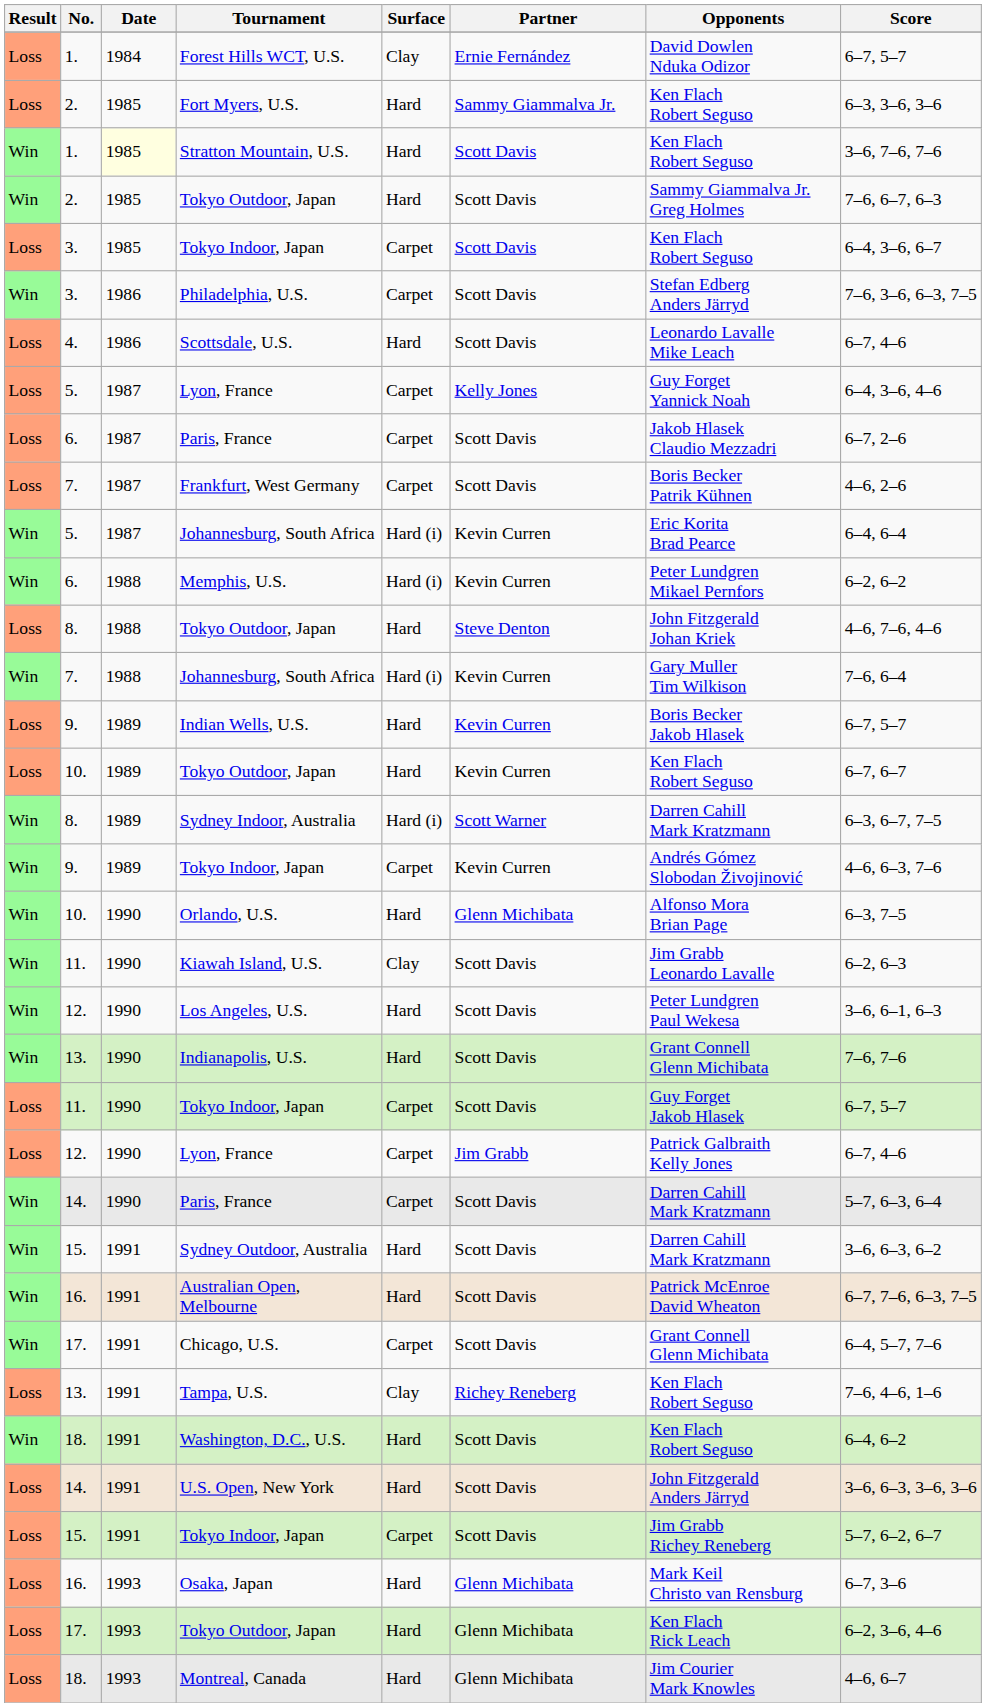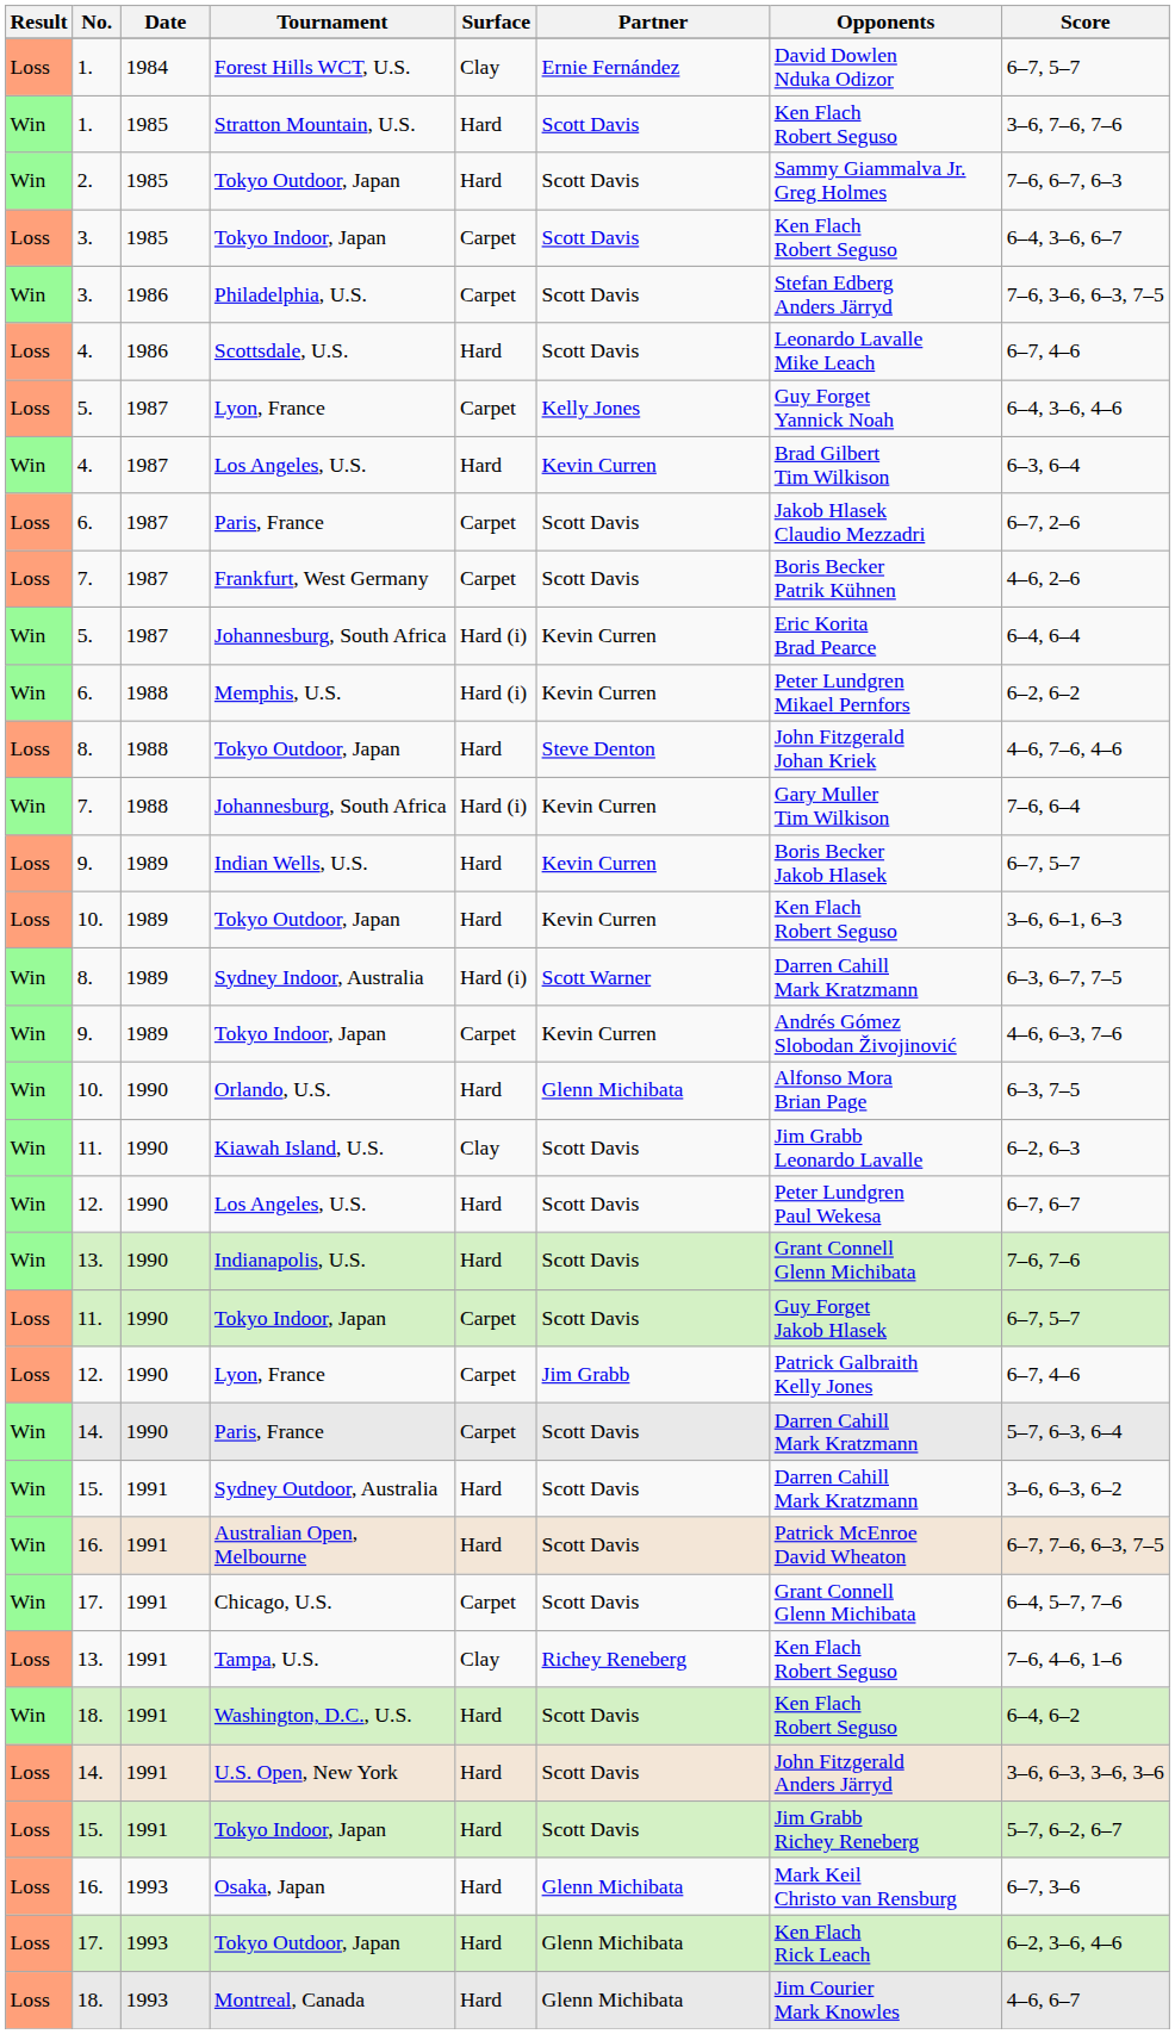 <table class="sortable wikitable">
 <tr>
 <th style="width:40px">Result</th>
 <th width=30>No.</th>
 <th style="width:60px">Date</th>
 <th style="width:180px">Tournament</th>
 <th style="width:55px">Surface</th>
 <th style="width:170px">Partner</th>
 <th style="width:170px">Opponents</th>
 <th style="width:120px" class="unsortable">Score</th>
 </tr>
 <tr>
 </tr>
 <tr>
 <td style="background:#ffa07a;">Loss</td>
 <td>1.</td>
 <td>1984</td>
 <td><a href='#'>Forest Hills WCT</a>, U.S.</td>
 <td>Clay</td>
 <td> <a href='#'>Ernie Fernández</a></td>
 <td> <a href='#'>David Dowlen</a> <br>  <a href='#'>Nduka Odizor</a></td>
 <td>6–7, 5–7</td>
 </tr>
 <tr>
-<td style="background:#ffa07a;">Loss</td>
-<td>2.</td>
-<td>1985</td>
-<td><a href='#'>Fort Myers</a>, U.S.</td>
-<td>Hard</td>
-<td> <a href='#'>Sammy Giammalva Jr.</a></td>
-<td> <a href='#'>Ken Flach</a> <br>  <a href='#'>Robert Seguso</a></td>
-<td>6–3, 3–6, 3–6</td>
-</tr>
-<tr>
 <td style="background:#98fb98;">Win</td>
 <td>1.</td>
-<td style="background: lightyellow;">1985</td>
+<td>1985</td>
 <td><a href='#'>Stratton Mountain</a>, U.S.</td>
 <td>Hard</td>
 <td> <a href='#'>Scott Davis</a></td>
 <td> <a href='#'>Ken Flach</a> <br>  <a href='#'>Robert Seguso</a></td>
 <td>3–6, 7–6, 7–6</td>
 </tr>
 <tr>
 <td style="background:#98fb98;">Win</td>
 <td>2.</td>
 <td>1985</td>
 <td><a href='#'>Tokyo Outdoor</a>, Japan</td>
 <td>Hard</td>
 <td> Scott Davis</td>
 <td> <a href='#'>Sammy Giammalva Jr.</a> <br>  <a href='#'>Greg Holmes</a></td>
 <td>7–6, 6–7, 6–3</td>
 </tr>
 <tr>
 <td style="background:#ffa07a;">Loss</td>
 <td>3.</td>
 <td>1985</td>
 <td><a href='#'>Tokyo Indoor</a>, Japan</td>
 <td>Carpet</td>
 <td> <a href='#'>Scott Davis</a></td>
 <td> <a href='#'>Ken Flach</a> <br>  <a href='#'>Robert Seguso</a></td>
 <td>6–4, 3–6, 6–7</td>
 </tr>
 <tr>
 <td style="background:#98fb98;">Win</td>
 <td>3.</td>
 <td>1986</td>
 <td><a href='#'>Philadelphia</a>, U.S.</td>
 <td>Carpet</td>
 <td> Scott Davis</td>
 <td> <a href='#'>Stefan Edberg</a> <br>  <a href='#'>Anders Järryd</a></td>
 <td>7–6, 3–6, 6–3, 7–5</td>
 </tr>
 <tr>
 <td style="background:#ffa07a;">Loss</td>
 <td>4.</td>
 <td>1986</td>
 <td><a href='#'>Scottsdale</a>, U.S.</td>
 <td>Hard</td>
 <td> Scott Davis</td>
 <td> <a href='#'>Leonardo Lavalle</a> <br>  <a href='#'>Mike Leach</a></td>
 <td>6–7, 4–6</td>
 </tr>
 <tr>
 <td style="background:#ffa07a;">Loss</td>
 <td>5.</td>
 <td>1987</td>
 <td><a href='#'>Lyon</a>, France</td>
 <td>Carpet</td>
 <td> <a href='#'>Kelly Jones</a></td>
 <td> <a href='#'>Guy Forget</a> <br>  <a href='#'>Yannick Noah</a></td>
 <td>6–4, 3–6, 4–6</td>
+</tr>
+<tr>
+<td style="background:#98fb98;">Win</td>
+<td>4.</td>
+<td>1987</td>
+<td><a href='#'>Los Angeles</a>, U.S.</td>
+<td>Hard</td>
+<td> <a href='#'>Kevin Curren</a></td>
+<td> <a href='#'>Brad Gilbert</a> <br>  <a href='#'>Tim Wilkison</a></td>
+<td>6–3, 6–4</td>
 </tr>
 <tr>
 <td style="background:#ffa07a;">Loss</td>
 <td>6.</td>
 <td>1987</td>
 <td><a href='#'>Paris</a>, France</td>
 <td>Carpet</td>
 <td> Scott Davis</td>
 <td> <a href='#'>Jakob Hlasek</a> <br>  <a href='#'>Claudio Mezzadri</a></td>
 <td>6–7, 2–6</td>
 </tr>
 <tr>
 <td style="background:#ffa07a;">Loss</td>
 <td>7.</td>
 <td>1987</td>
 <td><a href='#'>Frankfurt</a>, West Germany</td>
 <td>Carpet</td>
 <td> Scott Davis</td>
 <td> <a href='#'>Boris Becker</a> <br>  <a href='#'>Patrik Kühnen</a></td>
 <td>4–6, 2–6</td>
 </tr>
 <tr>
 <td style="background:#98fb98;">Win</td>
 <td>5.</td>
 <td>1987</td>
 <td><a href='#'>Johannesburg</a>, South Africa</td>
 <td>Hard (i)</td>
 <td> Kevin Curren</td>
 <td> <a href='#'>Eric Korita</a> <br>  <a href='#'>Brad Pearce</a></td>
 <td>6–4, 6–4</td>
 </tr>
 <tr>
 <td style="background:#98fb98;">Win</td>
 <td>6.</td>
 <td>1988</td>
 <td><a href='#'>Memphis</a>, U.S.</td>
 <td>Hard (i)</td>
 <td> Kevin Curren</td>
 <td> <a href='#'>Peter Lundgren</a> <br>  <a href='#'>Mikael Pernfors</a></td>
 <td>6–2, 6–2</td>
 </tr>
 <tr>
 <td style="background:#ffa07a;">Loss</td>
 <td>8.</td>
 <td>1988</td>
 <td><a href='#'>Tokyo Outdoor</a>, Japan</td>
 <td>Hard</td>
 <td> <a href='#'>Steve Denton</a></td>
 <td> <a href='#'>John Fitzgerald</a> <br>  <a href='#'>Johan Kriek</a></td>
 <td>4–6, 7–6, 4–6</td>
 </tr>
 <tr>
 <td style="background:#98fb98;">Win</td>
 <td>7.</td>
 <td>1988</td>
 <td><a href='#'>Johannesburg</a>, South Africa</td>
 <td>Hard (i)</td>
 <td> Kevin Curren</td>
 <td> <a href='#'>Gary Muller</a> <br>  <a href='#'>Tim Wilkison</a></td>
 <td>7–6, 6–4</td>
 </tr>
 <tr>
 <td style="background:#ffa07a;">Loss</td>
 <td>9.</td>
 <td>1989</td>
 <td><a href='#'>Indian Wells</a>, U.S.</td>
 <td>Hard</td>
 <td> <a href='#'>Kevin Curren</a></td>
 <td> <a href='#'>Boris Becker</a> <br>  <a href='#'>Jakob Hlasek</a></td>
 <td>6–7, 5–7</td>
 </tr>
 <tr>
 <td style="background:#ffa07a;">Loss</td>
 <td>10.</td>
 <td>1989</td>
 <td><a href='#'>Tokyo Outdoor</a>, Japan</td>
 <td>Hard</td>
 <td> Kevin Curren</td>
 <td> <a href='#'>Ken Flach</a> <br>  <a href='#'>Robert Seguso</a></td>
-<td>6–7, 6–7</td>
+<td>3–6, 6–1, 6–3</td>
 </tr>
 <tr>
 <td style="background:#98fb98;">Win</td>
 <td>8.</td>
 <td>1989</td>
 <td><a href='#'>Sydney Indoor</a>, Australia</td>
 <td>Hard (i)</td>
 <td> <a href='#'>Scott Warner</a></td>
 <td> <a href='#'>Darren Cahill</a> <br>  <a href='#'>Mark Kratzmann</a></td>
 <td>6–3, 6–7, 7–5</td>
 </tr>
 <tr>
 <td style="background:#98fb98;">Win</td>
 <td>9.</td>
 <td>1989</td>
 <td><a href='#'>Tokyo Indoor</a>, Japan</td>
 <td>Carpet</td>
 <td> Kevin Curren</td>
 <td> <a href='#'>Andrés Gómez</a> <br>  <a href='#'>Slobodan Živojinović</a></td>
 <td>4–6, 6–3, 7–6</td>
 </tr>
 <tr>
 <td style="background:#98fb98;">Win</td>
 <td>10.</td>
 <td>1990</td>
 <td><a href='#'>Orlando</a>, U.S.</td>
 <td>Hard</td>
 <td> <a href='#'>Glenn Michibata</a></td>
 <td> <a href='#'>Alfonso Mora</a> <br>  <a href='#'>Brian Page</a></td>
 <td>6–3, 7–5</td>
 </tr>
 <tr>
 <td style="background:#98fb98;">Win</td>
 <td>11.</td>
 <td>1990</td>
 <td><a href='#'>Kiawah Island</a>, U.S.</td>
 <td>Clay</td>
 <td> Scott Davis</td>
 <td> <a href='#'>Jim Grabb</a> <br>  <a href='#'>Leonardo Lavalle</a></td>
 <td>6–2, 6–3</td>
 </tr>
 <tr>
 <td style="background:#98fb98;">Win</td>
 <td>12.</td>
 <td>1990</td>
 <td><a href='#'>Los Angeles</a>, U.S.</td>
 <td>Hard</td>
 <td> Scott Davis</td>
 <td> <a href='#'>Peter Lundgren</a> <br>  <a href='#'>Paul Wekesa</a></td>
-<td>3–6, 6–1, 6–3</td>
+<td>6–7, 6–7</td>
 </tr>
 <tr style="background:#d4f1c5;">
 <td style="background:#98fb98;">Win</td>
 <td>13.</td>
 <td>1990</td>
 <td><a href='#'>Indianapolis</a>, U.S.</td>
 <td>Hard</td>
 <td> Scott Davis</td>
 <td> <a href='#'>Grant Connell</a> <br>  <a href='#'>Glenn Michibata</a></td>
 <td>7–6, 7–6</td>
 </tr>
 <tr style="background:#d4f1c5;">
 <td style="background:#ffa07a;">Loss</td>
 <td>11.</td>
 <td>1990</td>
 <td><a href='#'>Tokyo Indoor</a>, Japan</td>
 <td>Carpet</td>
 <td> Scott Davis</td>
 <td> <a href='#'>Guy Forget</a> <br>  <a href='#'>Jakob Hlasek</a></td>
 <td>6–7, 5–7</td>
 </tr>
 <tr>
 <td style="background:#ffa07a;">Loss</td>
 <td>12.</td>
 <td>1990</td>
 <td><a href='#'>Lyon</a>, France</td>
 <td>Carpet</td>
 <td> <a href='#'>Jim Grabb</a></td>
 <td> <a href='#'>Patrick Galbraith</a> <br>  <a href='#'>Kelly Jones</a></td>
 <td>6–7, 4–6</td>
 </tr>
 <tr style="background:#e9e9e9;">
 <td style="background:#98fb98;">Win</td>
 <td>14.</td>
 <td>1990</td>
 <td><a href='#'>Paris</a>, France</td>
 <td>Carpet</td>
 <td> Scott Davis</td>
 <td> <a href='#'>Darren Cahill</a> <br>  <a href='#'>Mark Kratzmann</a></td>
 <td>5–7, 6–3, 6–4</td>
 </tr>
 <tr>
 <td style="background:#98fb98;">Win</td>
 <td>15.</td>
 <td>1991</td>
 <td><a href='#'>Sydney Outdoor</a>, Australia</td>
 <td>Hard</td>
 <td> Scott Davis</td>
 <td> <a href='#'>Darren Cahill</a> <br>  <a href='#'>Mark Kratzmann</a></td>
 <td>3–6, 6–3, 6–2</td>
 </tr>
 <tr style="background:#f3e6d7;">
 <td style="background:#98fb98;">Win</td>
 <td>16.</td>
 <td>1991</td>
 <td><a href='#'>Australian Open</a>, <a href='#'>Melbourne</a></td>
 <td>Hard</td>
 <td> Scott Davis</td>
 <td> <a href='#'>Patrick McEnroe</a> <br>  <a href='#'>David Wheaton</a></td>
 <td>6–7, 7–6, 6–3, 7–5</td>
 </tr>
 <tr>
 <td style="background:#98fb98;">Win</td>
 <td>17.</td>
 <td>1991</td>
 <td>Chicago, U.S.</td>
 <td>Carpet</td>
 <td> Scott Davis</td>
 <td> <a href='#'>Grant Connell</a> <br>  <a href='#'>Glenn Michibata</a></td>
 <td>6–4, 5–7, 7–6</td>
 </tr>
 <tr>
 <td style="background:#ffa07a;">Loss</td>
 <td>13.</td>
 <td>1991</td>
 <td><a href='#'>Tampa</a>, U.S.</td>
 <td>Clay</td>
 <td> <a href='#'>Richey Reneberg</a></td>
 <td> <a href='#'>Ken Flach</a> <br>  <a href='#'>Robert Seguso</a></td>
 <td>7–6, 4–6, 1–6</td>
 </tr>
 <tr style="background:#d4f1c5;">
 <td style="background:#98fb98;">Win</td>
 <td>18.</td>
 <td>1991</td>
 <td><a href='#'>Washington, D.C.</a>, U.S.</td>
 <td>Hard</td>
 <td> Scott Davis</td>
 <td> <a href='#'>Ken Flach</a> <br>  <a href='#'>Robert Seguso</a></td>
 <td>6–4, 6–2</td>
 </tr>
 <tr style="background:#f3e6d7;">
 <td style="background:#ffa07a;">Loss</td>
 <td>14.</td>
 <td>1991</td>
 <td><a href='#'>U.S. Open</a>, New York</td>
 <td>Hard</td>
 <td> Scott Davis</td>
 <td> <a href='#'>John Fitzgerald</a> <br>  <a href='#'>Anders Järryd</a></td>
 <td>3–6, 6–3, 3–6, 3–6</td>
 </tr>
 <tr style="background:#d4f1c5;">
 <td style="background:#ffa07a;">Loss</td>
 <td>15.</td>
 <td>1991</td>
 <td><a href='#'>Tokyo Indoor</a>, Japan</td>
-<td>Carpet</td>
+<td>Hard</td>
 <td> Scott Davis</td>
 <td> <a href='#'>Jim Grabb</a> <br>  <a href='#'>Richey Reneberg</a></td>
 <td>5–7, 6–2, 6–7</td>
 </tr>
 <tr>
 <td style="background:#ffa07a;">Loss</td>
 <td>16.</td>
 <td>1993</td>
 <td><a href='#'>Osaka</a>, Japan</td>
 <td>Hard</td>
 <td> <a href='#'>Glenn Michibata</a></td>
 <td> <a href='#'>Mark Keil</a> <br>  <a href='#'>Christo van Rensburg</a></td>
 <td>6–7, 3–6</td>
 </tr>
 <tr style="background:#d4f1c5;">
 <td style="background:#ffa07a;">Loss</td>
 <td>17.</td>
 <td>1993</td>
 <td><a href='#'>Tokyo Outdoor</a>, Japan</td>
 <td>Hard</td>
 <td> Glenn Michibata</td>
 <td> <a href='#'>Ken Flach</a> <br>  <a href='#'>Rick Leach</a></td>
 <td>6–2, 3–6, 4–6</td>
 </tr>
 <tr style="background:#e9e9e9;">
 <td style="background:#ffa07a;">Loss</td>
 <td>18.</td>
 <td>1993</td>
 <td><a href='#'>Montreal</a>, Canada</td>
 <td>Hard</td>
 <td> Glenn Michibata</td>
 <td> <a href='#'>Jim Courier</a> <br>  <a href='#'>Mark Knowles</a></td>
 <td>4–6, 6–7</td>
 </tr>
 </table>
